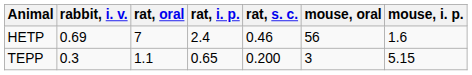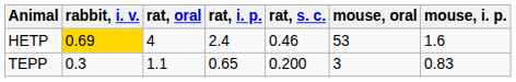 <table class="wikitable">
 <tr>
 <th>Animal</th>
 <th>rabbit, <a href='#'>i. v.</a></th>
 <th>rat, <a href='#'>oral</a></th>
 <th>rat, <a href='#'>i. p.</a></th>
 <th>rat, <a href='#'>s. c.</a></th>
 <th>mouse, oral</th>
 <th>mouse, i. p.</th>
 </tr>
 <tr>
 <td>HETP</td>
-<td>0.69</td>
-<td>7</td>
+<td style="background: gold;">0.69</td>
+<td>4</td>
 <td>2.4</td>
 <td>0.46</td>
-<td>56</td>
+<td>53</td>
 <td>1.6</td>
 </tr>
 <tr>
 <td>TEPP</td>
 <td>0.3</td>
 <td>1.1</td>
 <td>0.65</td>
 <td>0.200</td>
 <td>3</td>
-<td>5.15</td>
+<td>0.83</td>
 </tr>
 </table>
